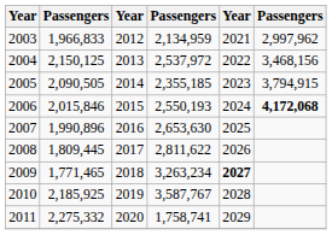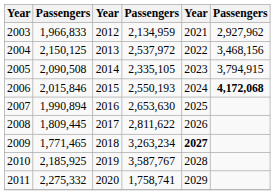 <table class="wikitable" style="text-align:center;">
 <tr>
 <th scope="col">Year</th>
 <th scope="col">Passengers</th>
 <th scope="col">Year</th>
 <th scope="col">Passengers</th>
 <th>Year</th>
 <th>Passengers</th>
 </tr>
 <tr>
 <td>2003</td>
 <td>1,966,833</td>
 <td>2012</td>
 <td>2,134,959</td>
 <td>2021</td>
-<td>2,997,962</td>
+<td>2,927,962</td>
 </tr>
 <tr>
 <td>2004</td>
 <td>2,150,125</td>
 <td>2013</td>
 <td>2,537,972</td>
 <td>2022</td>
 <td>3,468,156</td>
 </tr>
 <tr>
 <td>2005</td>
-<td>2,090,505</td>
+<td>2,090,508</td>
 <td>2014</td>
-<td>2,355,185</td>
+<td>2,335,105</td>
 <td>2023</td>
 <td>3,794,915</td>
 </tr>
 <tr>
 <td>2006</td>
 <td>2,015,846</td>
 <td>2015</td>
 <td>2,550,193</td>
 <td>2024</td>
 <td><strong>4,172,068</strong></td>
 </tr>
 <tr>
 <td>2007</td>
-<td>1,990,896</td>
+<td>1,990,894</td>
 <td>2016</td>
 <td>2,653,630</td>
 <td>2025</td>
 <td></td>
 </tr>
 <tr>
 <td>2008</td>
 <td>1,809,445</td>
 <td>2017</td>
 <td>2,811,622</td>
 <td>2026</td>
 <td></td>
 </tr>
 <tr>
 <td>2009</td>
 <td>1,771,465</td>
 <td>2018</td>
 <td>3,263,234</td>
 <td><strong>2027</strong></td>
 <td></td>
 </tr>
 <tr>
 <td>2010</td>
 <td>2,185,925</td>
 <td>2019</td>
 <td>3,587,767</td>
 <td>2028</td>
 <td></td>
 </tr>
 <tr>
 <td>2011</td>
 <td>2,275,332</td>
 <td>2020</td>
 <td>1,758,741</td>
 <td>2029</td>
 <td></td>
 </tr>
 <tr>
 </tr>
 </table>
